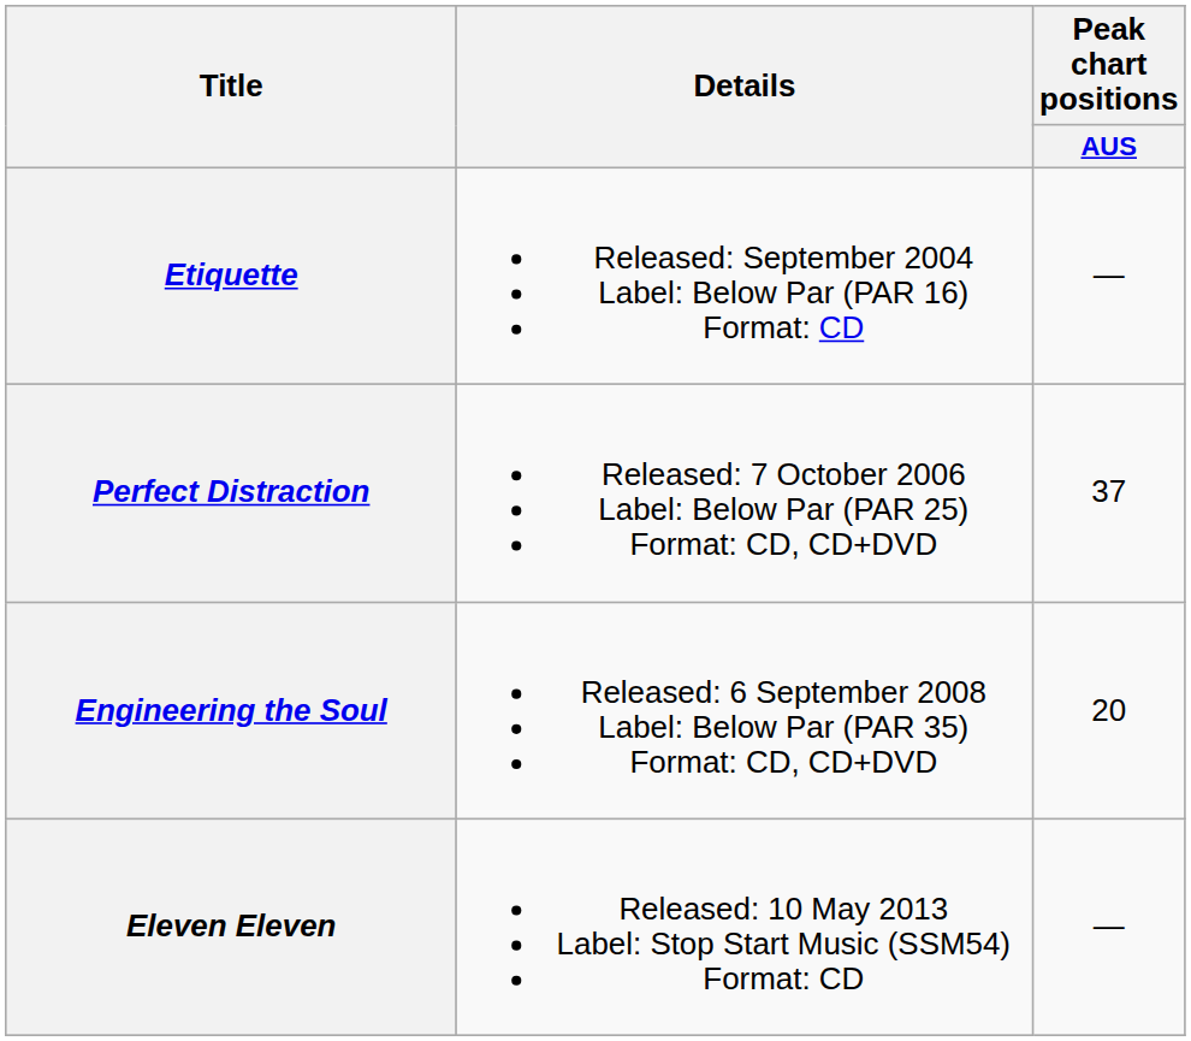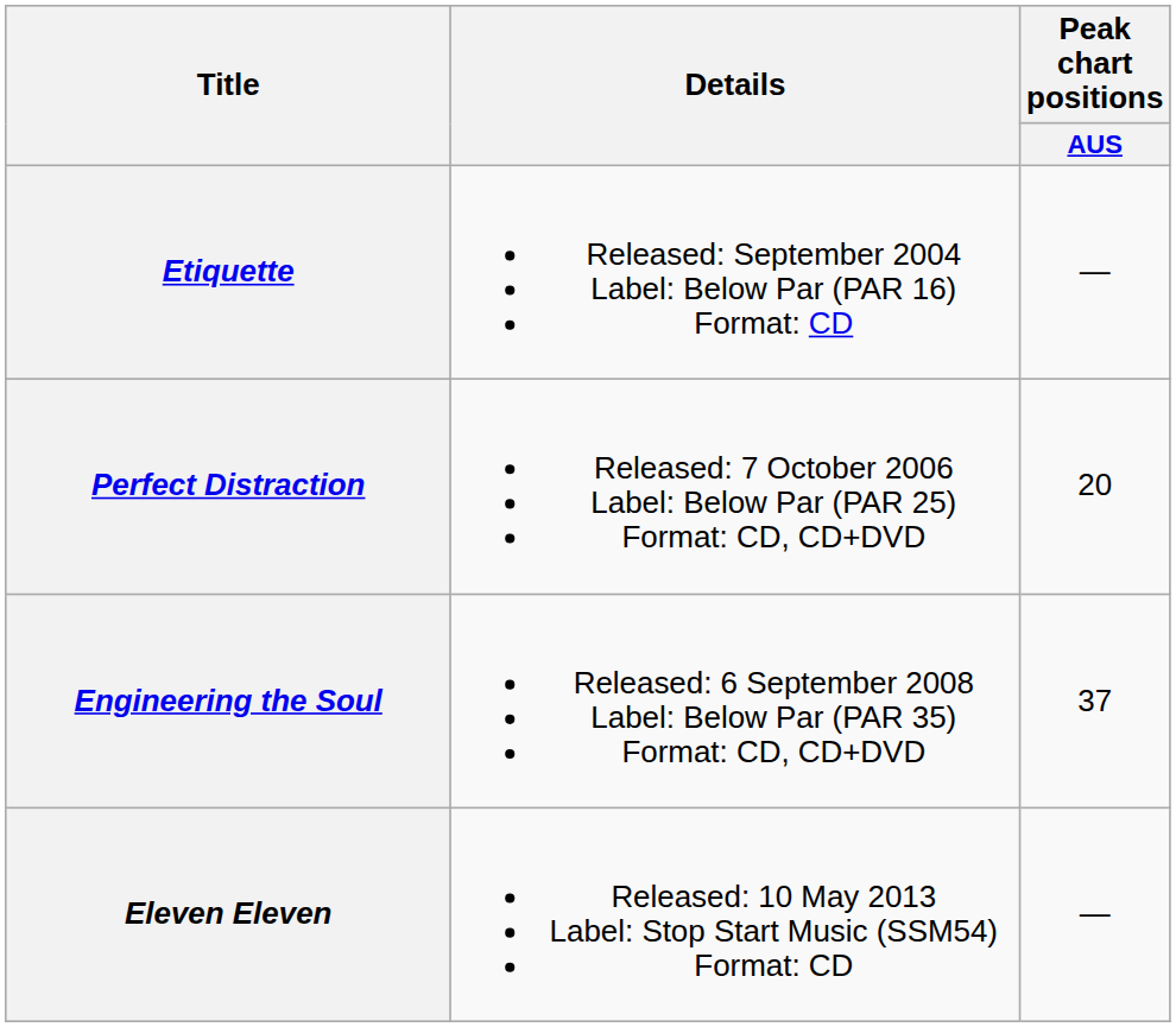 <table class="wikitable plainrowheaders" style="text-align:center;" border="1">
 <tr>
 <th scope="col" rowspan="2" style="width:14em;">Title</th>
 <th scope="col" rowspan="2" style="width:18em;">Details</th>
 <th scope="col" colspan="1">Peak chart positions</th>
 </tr>
 <tr>
 <th scope="col" style="width:3em;font-size:85%;"><a href='#'>AUS</a><br></th>
 </tr>
 <tr>
 <th scope="row"><em><a href='#'>Etiquette</a></em></th>
 <td><br><ul><li>Released: September 2004</li><li>Label: Below Par (PAR 16)</li><li>Format: <a href='#'>CD</a></li></ul></td>
 <td align="center">—</td>
 </tr>
 <tr>
 <th scope="row"><em><a href='#'>Perfect Distraction</a></em></th>
 <td><br><ul><li>Released: 7 October 2006</li><li>Label: Below Par (PAR 25)</li><li>Format: CD, CD+DVD</li></ul></td>
-<td align="center">37</td>
+<td align="center">20</td>
 </tr>
 <tr>
 <th scope="row"><em><a href='#'>Engineering the Soul</a></em></th>
 <td><br><ul><li>Released: 6 September 2008</li><li>Label: Below Par (PAR 35)</li><li>Format: CD, CD+DVD</li></ul></td>
-<td align="center">20</td>
+<td align="center">37</td>
 </tr>
 <tr>
 <th scope="row"><em>Eleven Eleven</em></th>
 <td><br><ul><li>Released: 10 May 2013</li><li>Label: Stop Start Music (SSM54)</li><li>Format: CD</li></ul></td>
 <td align="center">—</td>
 </tr>
 </table>
